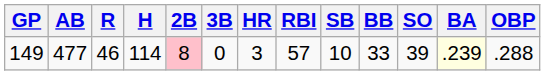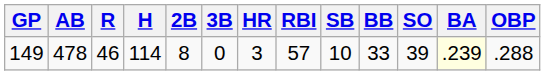 <table class="wikitable">
 <tr>
 <th><a href='#'>GP</a></th>
 <th><a href='#'>AB</a></th>
 <th><a href='#'>R</a></th>
 <th><a href='#'>H</a></th>
 <th><a href='#'>2B</a></th>
 <th><a href='#'>3B</a></th>
 <th><a href='#'>HR</a></th>
 <th><a href='#'>RBI</a></th>
 <th><a href='#'>SB</a></th>
 <th><a href='#'>BB</a></th>
 <th><a href='#'>SO</a></th>
 <th><a href='#'>BA</a></th>
 <th><a href='#'>OBP</a></th>
 </tr>
 <tr align=center>
 <td>149</td>
-<td>477</td>
+<td>478</td>
 <td>46</td>
 <td>114</td>
-<td style="background: pink;">8</td>
+<td>8</td>
 <td>0</td>
 <td>3</td>
 <td>57</td>
 <td>10</td>
 <td>33</td>
 <td>39</td>
 <td style="background: lightyellow;">.239</td>
 <td>.288</td>
 </tr>
 </table>
